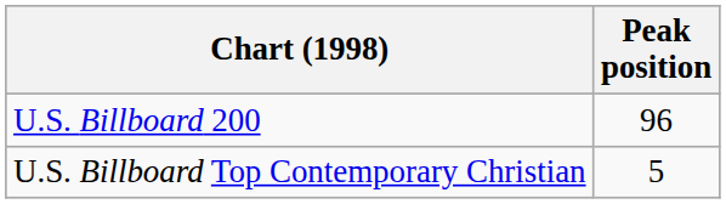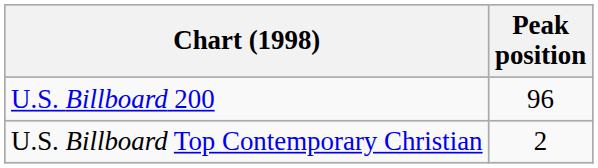 <table class="wikitable sortable">
 <tr>
 <th>Chart (1998)</th>
 <th>Peak<br>position</th>
 </tr>
 <tr>
 <td><a href='#'>U.S. <em>Billboard</em> 200</a></td>
 <td style="text-align:center;">96</td>
 </tr>
 <tr>
 <td>U.S. <em>Billboard</em> <a href='#'>Top Contemporary Christian</a></td>
-<td style="text-align:center;">5</td>
+<td style="text-align:center;">2</td>
 </tr>
 </table>
